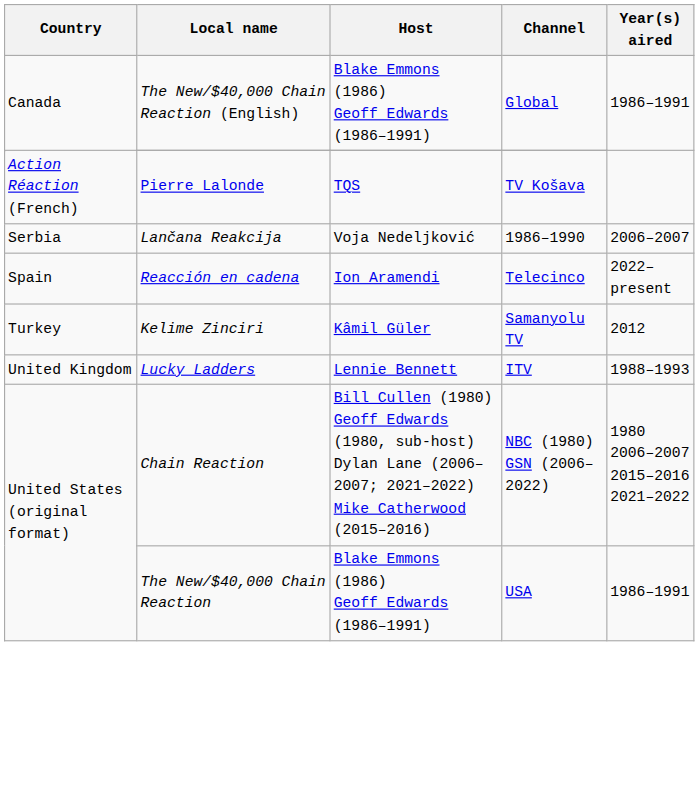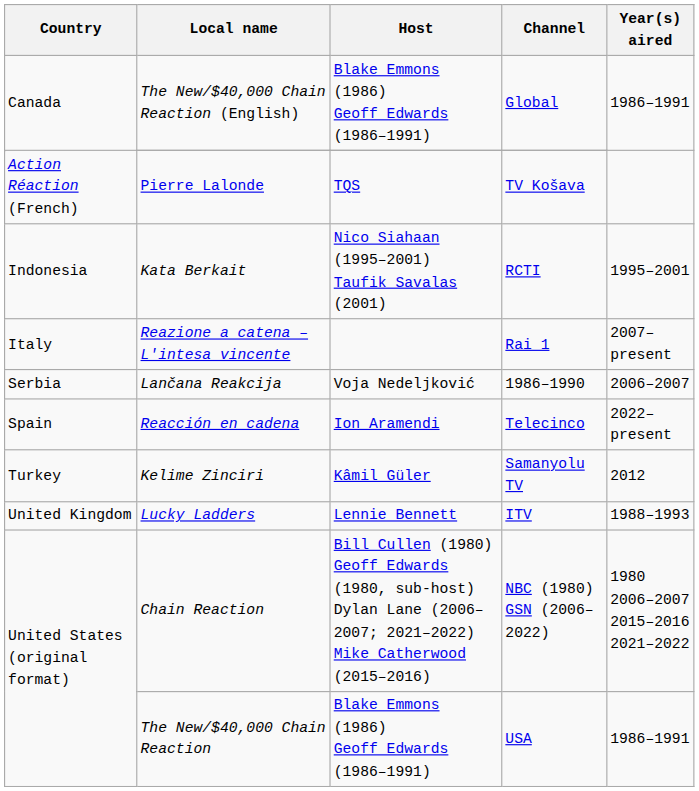 <table class="wikitable" style="line-height:1.5em;">
 <tr>
 <th>Country</th>
 <th>Local name</th>
 <th>Host</th>
 <th>Channel</th>
 <th>Year(s) aired</th>
 </tr>
 <tr>
 <td rowspan=2> Canada</td>
 <td><em>The New/$40,000 Chain Reaction</em> (English)</td>
 <td><a href='#'>Blake Emmons</a> (1986)<br><a href='#'>Geoff Edwards</a> (1986–1991)</td>
 <td><a href='#'>Global</a></td>
 <td>1986–1991</td>
 </tr>
 <tr>
 </tr>
 <tr>
 <td><em><a href='#'>Action Réaction</a></em> (French)</td>
 <td><a href='#'>Pierre Lalonde</a></td>
 <td><a href='#'>TQS</a></td>
 <td><a href='#'>TV Košava</a></td>
+</tr>
+<tr>
+<td> Indonesia</td>
+<td><em>Kata Berkait</em></td>
+<td><a href='#'>Nico Siahaan</a> (1995–2001)<br><a href='#'>Taufik Savalas</a> (2001)</td>
+<td><a href='#'>RCTI</a></td>
+<td>1995–2001</td>
+</tr>
+<tr>
+<td> Italy</td>
+<td><em><a href='#'>Reazione a catena – L'intesa vincente</a></em></td>
+<td></td>
+<td><a href='#'>Rai 1</a></td>
+<td>2007–present</td>
 </tr>
 <tr>
 <td> Serbia</td>
 <td><em>Lančana Reakcija</em></td>
 <td>Voja Nedeljković</td>
 <td>1986–1990</td>
 <td>2006–2007</td>
 </tr>
 <tr>
 <td> Spain</td>
 <td><em><a href='#'>Reacción en cadena</a></em></td>
 <td><a href='#'>Ion Aramendi</a></td>
 <td><a href='#'>Telecinco</a></td>
 <td>2022–present</td>
 </tr>
 <tr>
 <td> Turkey</td>
 <td><em>Kelime Zinciri</em></td>
 <td><a href='#'>Kâmil Güler</a></td>
 <td><a href='#'>Samanyolu TV</a></td>
 <td>2012</td>
 </tr>
 <tr>
 <td> United Kingdom</td>
 <td><em><a href='#'>Lucky Ladders</a></em></td>
 <td><a href='#'>Lennie Bennett</a></td>
 <td><a href='#'>ITV</a></td>
 <td>1988–1993</td>
 </tr>
 <tr>
 <td rowspan=2> United States <br>(original format)</td>
 <td><em>Chain Reaction</em></td>
 <td><a href='#'>Bill Cullen</a> (1980)<br><a href='#'>Geoff Edwards</a> (1980, sub-host)<br>Dylan Lane (2006–2007; 2021–2022)<br><a href='#'>Mike Catherwood</a> (2015–2016)</td>
 <td><a href='#'>NBC</a> (1980)<br><a href='#'>GSN</a> (2006–2022)</td>
 <td>1980<br>2006–2007<br>2015–2016<br>2021–2022</td>
 </tr>
 <tr>
 <td><em>The New/$40,000 Chain Reaction</em></td>
 <td><a href='#'>Blake Emmons</a> (1986)<br><a href='#'>Geoff Edwards</a> (1986–1991)</td>
 <td><a href='#'>USA</a></td>
 <td>1986–1991</td>
 </tr>
 </table>
